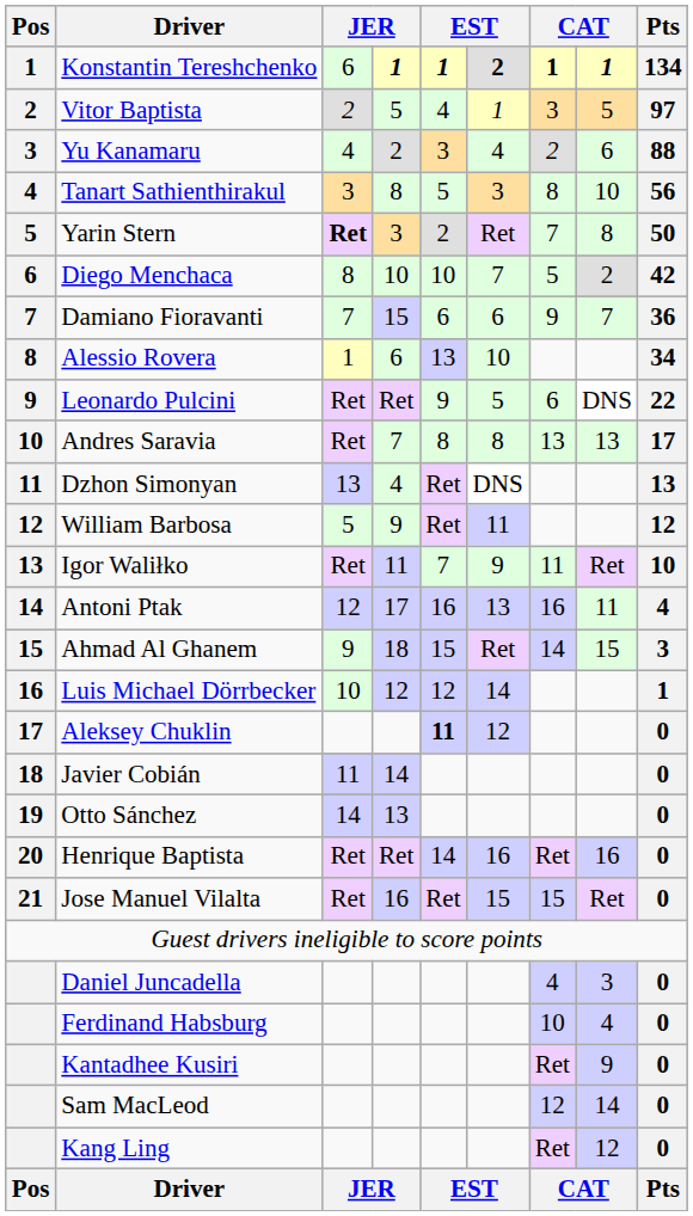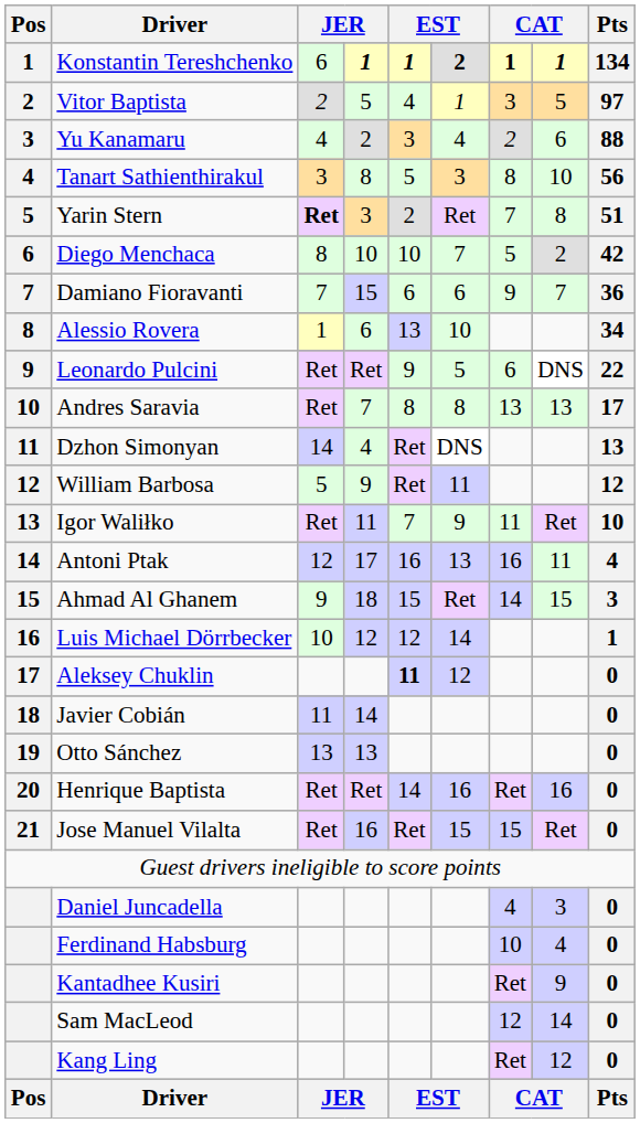 <table class="wikitable" style="font-size: 85%; text-align:center">
 <tr valign="top">
 <th valign="middle">Pos</th>
 <th valign="middle">Driver</th>
 <th colspan=2><a href='#'>JER</a><br></th>
 <th colspan=2><a href='#'>EST</a><br></th>
 <th colspan=2><a href='#'>CAT</a><br></th>
 <th valign="middle">Pts</th>
 </tr>
 <tr>
 <th>1</th>
 <td align=left nowrap> <a href='#'>Konstantin Tereshchenko</a></td>
 <td style="background:#DFFFDF;">6</td>
 <td style="background:#FFFFBF;"><strong><em>1</em></strong></td>
 <td style="background:#FFFFBF;"><strong><em>1</em></strong></td>
 <td style="background:#DFDFDF;"><strong>2</strong></td>
 <td style="background:#FFFFBF;"><strong>1</strong></td>
 <td style="background:#FFFFBF;"><strong><em>1</em></strong></td>
 <th>134</th>
 </tr>
 <tr>
 <th>2</th>
 <td align=left> <a href='#'>Vitor Baptista</a></td>
 <td style="background:#DFDFDF;"><em>2</em></td>
 <td style="background:#DFFFDF;">5</td>
 <td style="background:#DFFFDF;">4</td>
 <td style="background:#FFFFBF;"><em>1</em></td>
 <td style="background:#FFDF9F;">3</td>
 <td style="background:#FFDF9F;">5</td>
 <th>97</th>
 </tr>
 <tr>
 <th>3</th>
 <td align=left> <a href='#'>Yu Kanamaru</a></td>
 <td style="background:#DFFFDF;">4</td>
 <td style="background:#DFDFDF;">2</td>
 <td style="background:#FFDF9F;">3</td>
 <td style="background:#DFFFDF;">4</td>
 <td style="background:#DFDFDF;"><em>2</em></td>
 <td style="background:#DFFFDF;">6</td>
 <th>88</th>
 </tr>
 <tr>
 <th>4</th>
 <td align=left> <a href='#'>Tanart Sathienthirakul</a></td>
 <td style="background:#FFDF9F;">3</td>
 <td style="background:#DFFFDF;">8</td>
 <td style="background:#DFFFDF;">5</td>
 <td style="background:#FFDF9F;">3</td>
 <td style="background:#DFFFDF;">8</td>
 <td style="background:#DFFFDF;">10</td>
 <th>56</th>
 </tr>
 <tr>
 <th>5</th>
 <td align=left> Yarin Stern</td>
 <td style="background:#EFCFFF;"><strong>Ret</strong></td>
 <td style="background:#FFDF9F;">3</td>
 <td style="background:#DFDFDF;">2</td>
 <td style="background:#EFCFFF;">Ret</td>
 <td style="background:#DFFFDF;">7</td>
 <td style="background:#DFFFDF;">8</td>
-<th>50</th>
+<th>51</th>
 </tr>
 <tr>
 <th>6</th>
 <td align=left> <a href='#'>Diego Menchaca</a></td>
 <td style="background:#DFFFDF;">8</td>
 <td style="background:#DFFFDF;">10</td>
 <td style="background:#DFFFDF;">10</td>
 <td style="background:#DFFFDF;">7</td>
 <td style="background:#DFFFDF;">5</td>
 <td style="background:#DFDFDF;">2</td>
 <th>42</th>
 </tr>
 <tr>
 <th>7</th>
 <td align=left> Damiano Fioravanti</td>
 <td style="background:#DFFFDF;">7</td>
 <td style="background:#CFCFFF;">15</td>
 <td style="background:#DFFFDF;">6</td>
 <td style="background:#DFFFDF;">6</td>
 <td style="background:#DFFFDF;">9</td>
 <td style="background:#DFFFDF;">7</td>
 <th>36</th>
 </tr>
 <tr>
 <th>8</th>
 <td align=left> <a href='#'>Alessio Rovera</a></td>
 <td style="background:#FFFFBF;">1</td>
 <td style="background:#DFFFDF;">6</td>
 <td style="background:#CFCFFF;">13</td>
 <td style="background:#DFFFDF;">10</td>
 <td></td>
 <td></td>
 <th>34</th>
 </tr>
 <tr>
 <th>9</th>
 <td align=left> <a href='#'>Leonardo Pulcini</a></td>
 <td style="background:#EFCFFF;">Ret</td>
 <td style="background:#EFCFFF;">Ret</td>
 <td style="background:#DFFFDF;">9</td>
 <td style="background:#DFFFDF;">5</td>
 <td style="background:#DFFFDF;">6</td>
 <td style="background:#FFFFFF;">DNS</td>
 <th>22</th>
 </tr>
 <tr>
 <th>10</th>
 <td align=left> Andres Saravia</td>
 <td style="background:#EFCFFF;">Ret</td>
 <td style="background:#DFFFDF;">7</td>
 <td style="background:#DFFFDF;">8</td>
 <td style="background:#DFFFDF;">8</td>
 <td style="background:#DFFFDF;">13</td>
 <td style="background:#DFFFDF;">13</td>
 <th>17</th>
 </tr>
 <tr>
 <th>11</th>
 <td align=left> Dzhon Simonyan</td>
-<td style="background:#CFCFFF;">13</td>
+<td style="background:#CFCFFF;">14</td>
 <td style="background:#DFFFDF;">4</td>
 <td style="background:#EFCFFF;">Ret</td>
 <td style="background:#FFFFFF;">DNS</td>
 <td></td>
 <td></td>
 <th>13</th>
 </tr>
 <tr>
 <th>12</th>
 <td align=left> William Barbosa</td>
 <td style="background:#DFFFDF;">5</td>
 <td style="background:#DFFFDF;">9</td>
 <td style="background:#EFCFFF;">Ret</td>
 <td style="background:#CFCFFF;">11</td>
 <td></td>
 <td></td>
 <th>12</th>
 </tr>
 <tr>
 <th>13</th>
 <td align=left> Igor Waliłko</td>
 <td style="background:#EFCFFF;">Ret</td>
 <td style="background:#CFCFFF;">11</td>
 <td style="background:#DFFFDF;">7</td>
 <td style="background:#DFFFDF;">9</td>
 <td style="background:#DFFFDF;">11</td>
 <td style="background:#EFCFFF;">Ret</td>
 <th>10</th>
 </tr>
 <tr>
 <th>14</th>
 <td align=left> Antoni Ptak</td>
 <td style="background:#CFCFFF;">12</td>
 <td style="background:#CFCFFF;">17</td>
 <td style="background:#CFCFFF;">16</td>
 <td style="background:#CFCFFF;">13</td>
 <td style="background:#CFCFFF;">16</td>
 <td style="background:#DFFFDF;">11</td>
 <th>4</th>
 </tr>
 <tr>
 <th>15</th>
 <td align=left> Ahmad Al Ghanem</td>
 <td style="background:#DFFFDF;">9</td>
 <td style="background:#CFCFFF;">18</td>
 <td style="background:#CFCFFF;">15</td>
 <td style="background:#EFCFFF;">Ret</td>
 <td style="background:#CFCFFF;">14</td>
 <td style="background:#DFFFDF;">15</td>
 <th>3</th>
 </tr>
 <tr>
 <th>16</th>
 <td align=left> <a href='#'>Luis Michael Dörrbecker</a></td>
 <td style="background:#DFFFDF;">10</td>
 <td style="background:#CFCFFF;">12</td>
 <td style="background:#CFCFFF;">12</td>
 <td style="background:#CFCFFF;">14</td>
 <td></td>
 <td></td>
 <th>1</th>
 </tr>
 <tr>
 <th>17</th>
 <td align=left> <a href='#'>Aleksey Chuklin</a></td>
 <td></td>
 <td></td>
 <td style="background:#CFCFFF;"><strong>11</strong></td>
 <td style="background:#CFCFFF;">12</td>
 <td></td>
 <td></td>
 <th>0</th>
 </tr>
 <tr>
 <th>18</th>
 <td align=left> Javier Cobián</td>
 <td style="background:#CFCFFF;">11</td>
 <td style="background:#CFCFFF;">14</td>
 <td></td>
 <td></td>
 <td></td>
 <td></td>
 <th>0</th>
 </tr>
 <tr>
 <th>19</th>
 <td align=left> Otto Sánchez</td>
-<td style="background:#CFCFFF;">14</td>
+<td style="background:#CFCFFF;">13</td>
 <td style="background:#CFCFFF;">13</td>
 <td></td>
 <td></td>
 <td></td>
 <td></td>
 <th>0</th>
 </tr>
 <tr>
 <th>20</th>
 <td align=left> Henrique Baptista</td>
 <td style="background:#EFCFFF;">Ret</td>
 <td style="background:#EFCFFF;">Ret</td>
 <td style="background:#CFCFFF;">14</td>
 <td style="background:#CFCFFF;">16</td>
 <td style="background:#EFCFFF;">Ret</td>
 <td style="background:#CFCFFF;">16</td>
 <th>0</th>
 </tr>
 <tr>
 <th>21</th>
 <td align=left> Jose Manuel Vilalta</td>
 <td style="background:#EFCFFF;">Ret</td>
 <td style="background:#CFCFFF;">16</td>
 <td style="background:#EFCFFF;">Ret</td>
 <td style="background:#CFCFFF;">15</td>
 <td style="background:#CFCFFF;">15</td>
 <td style="background:#EFCFFF;">Ret</td>
 <th>0</th>
 </tr>
 <tr>
 <td colspan=9><em>Guest drivers ineligible to score points</em></td>
 </tr>
 <tr>
 <th></th>
 <td align=left> <a href='#'>Daniel Juncadella</a></td>
 <td></td>
 <td></td>
 <td></td>
 <td></td>
 <td style="background:#CFCFFF;">4</td>
 <td style="background:#CFCFFF;">3</td>
 <th>0</th>
 </tr>
 <tr>
 <th></th>
 <td align=left> <a href='#'>Ferdinand Habsburg</a></td>
 <td></td>
 <td></td>
 <td></td>
 <td></td>
 <td style="background:#CFCFFF;">10</td>
 <td style="background:#CFCFFF;">4</td>
 <th>0</th>
 </tr>
 <tr>
 <th></th>
 <td align=left> <a href='#'>Kantadhee Kusiri</a></td>
 <td></td>
 <td></td>
 <td></td>
 <td></td>
 <td style="background:#EFCFFF;">Ret</td>
 <td style="background:#CFCFFF;">9</td>
 <th>0</th>
 </tr>
 <tr>
 <th></th>
 <td align=left> Sam MacLeod</td>
 <td></td>
 <td></td>
 <td></td>
 <td></td>
 <td style="background:#CFCFFF;">12</td>
 <td style="background:#CFCFFF;">14</td>
 <th>0</th>
 </tr>
 <tr>
 <th></th>
 <td align=left> <a href='#'>Kang Ling</a></td>
 <td></td>
 <td></td>
 <td></td>
 <td></td>
 <td style="background:#EFCFFF;">Ret</td>
 <td style="background:#CFCFFF;">12</td>
 <th>0</th>
 </tr>
 <tr valign="top">
 <th valign="middle">Pos</th>
 <th valign="middle">Driver</th>
 <th colspan=2><a href='#'>JER</a><br></th>
 <th colspan=2><a href='#'>EST</a><br></th>
 <th colspan=2><a href='#'>CAT</a><br></th>
 <th valign="middle">Pts</th>
 </tr>
 </table>
